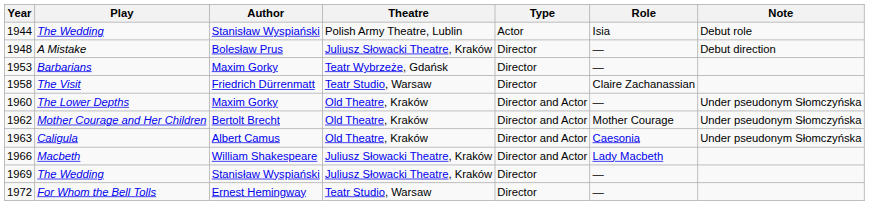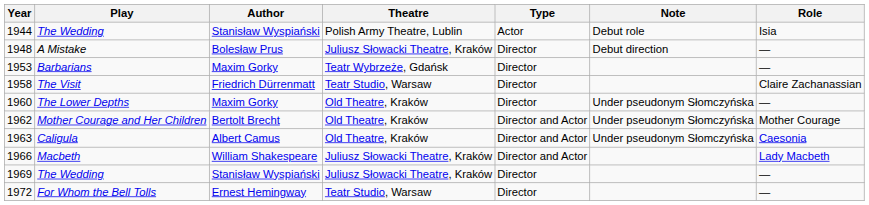 <table class="wikitable" style="font-size:95%">
 <tr>
 <th>Year</th>
 <th>Play</th>
 <th>Author</th>
 <th>Theatre</th>
 <th>Type</th>
+<th>Note</th>
 <th>Role</th>
-<th>Note</th>
 </tr>
 <tr>
 <td>1944</td>
 <td><a href='#'><em>The Wedding</em></a></td>
 <td><a href='#'>Stanisław Wyspiański</a></td>
 <td>Polish Army Theatre, Lublin</td>
 <td>Actor</td>
+<td>Debut role</td>
 <td>Isia</td>
-<td>Debut role</td>
 </tr>
 <tr>
 <td>1948</td>
 <td><em>A Mistake</em></td>
 <td><a href='#'>Bolesław Prus</a></td>
 <td><a href='#'>Juliusz Słowacki Theatre</a>, Kraków</td>
 <td>Director</td>
+<td>Debut direction</td>
 <td>—</td>
-<td>Debut direction</td>
 </tr>
 <tr>
 <td>1953</td>
 <td><em><a href='#'>Barbarians</a></em></td>
 <td><a href='#'>Maxim Gorky</a></td>
 <td><a href='#'>Teatr Wybrzeże</a>, Gdańsk</td>
 <td>Director</td>
+<td></td>
 <td>—</td>
-<td></td>
 </tr>
 <tr>
 <td>1958</td>
 <td><em><a href='#'>The Visit</a></em></td>
 <td><a href='#'>Friedrich Dürrenmatt</a></td>
 <td><a href='#'>Teatr Studio</a>, Warsaw</td>
 <td>Director</td>
+<td></td>
 <td>Claire Zachanassian</td>
-<td></td>
 </tr>
 <tr>
 <td>1960</td>
 <td><em><a href='#'>The Lower Depths</a></em></td>
 <td><a href='#'>Maxim Gorky</a></td>
 <td><a href='#'>Old Theatre</a>, Kraków</td>
-<td>Director and Actor</td>
+<td>Director</td>
+<td>Under pseudonym Słomczyńska</td>
 <td>—</td>
-<td>Under pseudonym Słomczyńska</td>
 </tr>
 <tr>
 <td>1962</td>
 <td><em><a href='#'>Mother Courage and Her Children</a></em></td>
 <td><a href='#'>Bertolt Brecht</a></td>
 <td><a href='#'>Old Theatre</a>, Kraków</td>
 <td>Director and Actor</td>
+<td>Under pseudonym Słomczyńska</td>
 <td>Mother Courage</td>
-<td>Under pseudonym Słomczyńska</td>
 </tr>
 <tr>
 <td>1963</td>
 <td><em><a href='#'>Caligula</a></em></td>
 <td><a href='#'>Albert Camus</a></td>
 <td><a href='#'>Old Theatre</a>, Kraków</td>
 <td>Director and Actor</td>
+<td>Under pseudonym Słomczyńska</td>
 <td><a href='#'>Caesonia</a></td>
-<td>Under pseudonym Słomczyńska</td>
 </tr>
 <tr>
 <td>1966</td>
 <td><em><a href='#'>Macbeth</a></em></td>
 <td><a href='#'>William Shakespeare</a></td>
 <td><a href='#'>Juliusz Słowacki Theatre</a>, Kraków</td>
 <td>Director and Actor</td>
+<td></td>
 <td><a href='#'>Lady Macbeth</a></td>
-<td></td>
 </tr>
 <tr>
 <td>1969</td>
 <td><a href='#'><em>The Wedding</em></a></td>
 <td><a href='#'>Stanisław Wyspiański</a></td>
 <td><a href='#'>Juliusz Słowacki Theatre</a>, Kraków</td>
 <td>Director</td>
+<td></td>
 <td>—</td>
-<td></td>
 </tr>
 <tr>
 <td>1972</td>
 <td><em><a href='#'>For Whom the Bell Tolls</a></em></td>
 <td><a href='#'>Ernest Hemingway</a></td>
 <td><a href='#'>Teatr Studio</a>, Warsaw</td>
 <td>Director</td>
+<td></td>
 <td>—</td>
-<td></td>
 </tr>
 </table>
